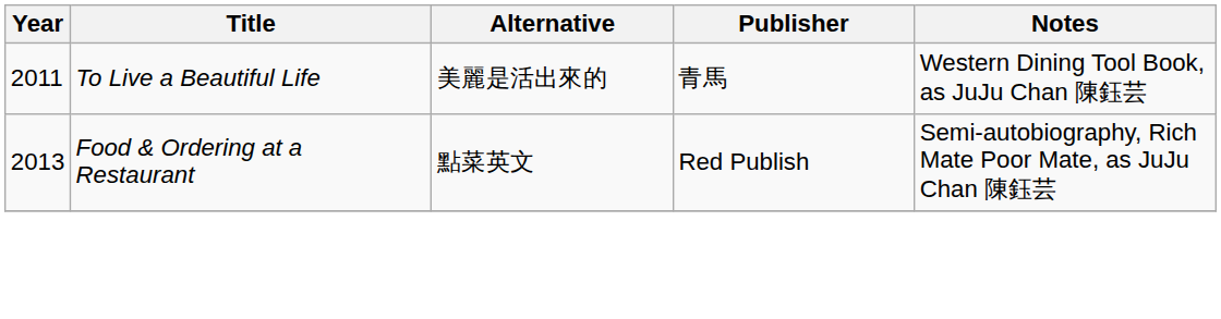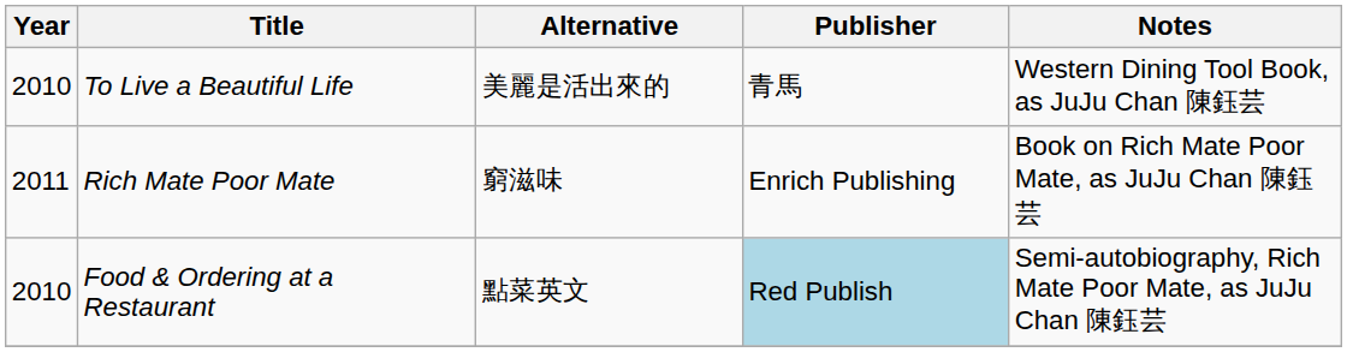 <table class="wikitable" width="800">
 <tr>
 <th width=5%>Year</th>
 <th width=30%>Title</th>
 <th width=20%>Alternative</th>
 <th width=20%>Publisher</th>
 <th width=25%>Notes</th>
 </tr>
 <tr>
-<td rowspan="1">2011</td>
+<td rowspan="1">2010</td>
 <td><em>To Live a Beautiful Life</em></td>
 <td>美麗是活出來的</td>
 <td>青馬</td>
 <td>Western Dining Tool Book, as JuJu Chan 陳鈺芸</td>
 </tr>
 <tr>
-<td rowspan="1">2013</td>
+<td rowspan="1">2011</td>
+<td><em>Rich Mate Poor Mate</em></td>
+<td>窮滋味</td>
+<td>Enrich Publishing</td>
+<td>Book on Rich Mate Poor Mate, as JuJu Chan 陳鈺芸</td>
+</tr>
+<tr>
+<td rowspan="1">2010</td>
 <td><em>Food & Ordering at a Restaurant</em></td>
 <td>點菜英文</td>
-<td>Red Publish</td>
+<td style="background: lightblue;">Red Publish</td>
 <td>Semi-autobiography, Rich Mate Poor Mate, as JuJu Chan 陳鈺芸</td>
 </tr>
 <tr>
 </tr>
 </table>
